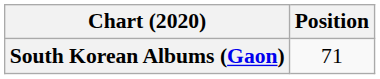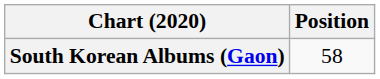 <table class="wikitable plainrowheaders" style="text-align:center">
 <tr>
 <th scope="col">Chart (2020)</th>
 <th scope="col">Position</th>
 </tr>
 <tr>
 <th scope="row">South Korean Albums (<a href='#'>Gaon</a>)</th>
-<td>71</td>
+<td>58</td>
 </tr>
 </table>
